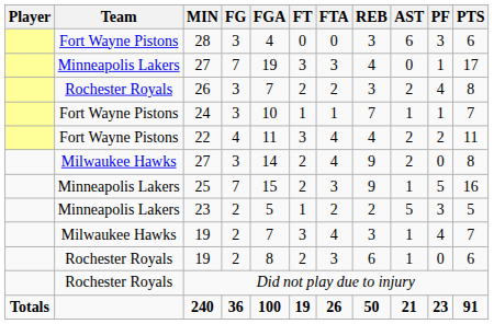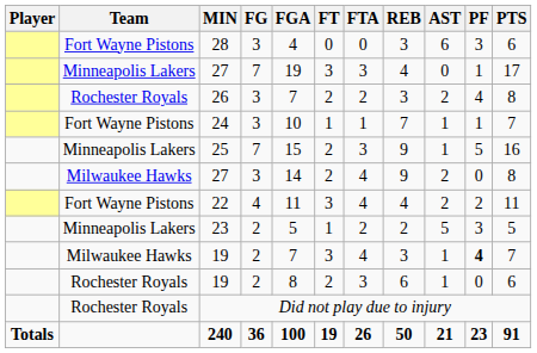 <table class="wikitable sortable">
 <tr>
 <th>Player</th>
 <th>Team</th>
 <th>MIN</th>
 <th>FG</th>
 <th>FGA</th>
 <th>FT</th>
 <th>FTA</th>
 <th>REB</th>
 <th>AST</th>
 <th>PF</th>
 <th>PTS</th>
 </tr>
 <tr>
 <td bgcolor="#FFFF99"></td>
 <td align=center><a href='#'>Fort Wayne Pistons</a></td>
 <td align=center>28</td>
 <td align=center>3</td>
 <td align=center>4</td>
 <td align=center>0</td>
 <td align=center>0</td>
 <td align=center>3</td>
 <td align=center>6</td>
 <td align=center>3</td>
 <td align=center>6</td>
 </tr>
 <tr>
 <td bgcolor="#FFFF99"></td>
 <td align=center><a href='#'>Minneapolis Lakers</a></td>
 <td align=center>27</td>
 <td align=center>7</td>
 <td align=center>19</td>
 <td align=center>3</td>
 <td align=center>3</td>
 <td align=center>4</td>
 <td align=center>0</td>
 <td align=center>1</td>
 <td align=center>17</td>
 </tr>
 <tr>
 <td bgcolor="#FFFF99"></td>
 <td align=center><a href='#'>Rochester Royals</a></td>
 <td align=center>26</td>
 <td align=center>3</td>
 <td align=center>7</td>
 <td align=center>2</td>
 <td align=center>2</td>
 <td align=center>3</td>
 <td align=center>2</td>
 <td align=center>4</td>
 <td align=center>8</td>
 </tr>
 <tr>
 <td bgcolor="#FFFF99"></td>
 <td align=center>Fort Wayne Pistons</td>
 <td align=center>24</td>
 <td align=center>3</td>
 <td align=center>10</td>
 <td align=center>1</td>
 <td align=center>1</td>
 <td align=center>7</td>
 <td align=center>1</td>
 <td align=center>1</td>
 <td align=center>7</td>
 </tr>
 <tr>
-<td bgcolor="#FFFF99"></td>
-<td align=center>Fort Wayne Pistons</td>
-<td align=center>22</td>
-<td align=center>4</td>
-<td align=center>11</td>
+<td></td>
+<td align=center>Minneapolis Lakers</td>
+<td align=center>25</td>
+<td align=center>7</td>
+<td align=center>15</td>
+<td align=center>2</td>
 <td align=center>3</td>
-<td align=center>4</td>
-<td align=center>4</td>
-<td align=center>2</td>
-<td align=center>2</td>
-<td align=center>11</td>
+<td align=center>9</td>
+<td align=center>1</td>
+<td align=center>5</td>
+<td align=center>16</td>
 </tr>
 <tr>
 <td></td>
 <td align=center><a href='#'>Milwaukee Hawks</a></td>
 <td align=center>27</td>
 <td align=center>3</td>
 <td align=center>14</td>
 <td align=center>2</td>
 <td align=center>4</td>
 <td align=center>9</td>
 <td align=center>2</td>
 <td align=center>0</td>
 <td align=center>8</td>
 </tr>
 <tr>
-<td></td>
-<td align=center>Minneapolis Lakers</td>
-<td align=center>25</td>
-<td align=center>7</td>
-<td align=center>15</td>
+<td bgcolor="#FFFF99"></td>
+<td align=center>Fort Wayne Pistons</td>
+<td align=center>22</td>
+<td align=center>4</td>
+<td align=center>11</td>
+<td align=center>3</td>
+<td align=center>4</td>
+<td align=center>4</td>
 <td align=center>2</td>
-<td align=center>3</td>
-<td align=center>9</td>
-<td align=center>1</td>
-<td align=center>5</td>
-<td align=center>16</td>
+<td align=center>2</td>
+<td align=center>11</td>
 </tr>
 <tr>
 <td></td>
 <td align=center>Minneapolis Lakers</td>
 <td align=center>23</td>
 <td align=center>2</td>
 <td align=center>5</td>
 <td align=center>1</td>
 <td align=center>2</td>
 <td align=center>2</td>
 <td align=center>5</td>
 <td align=center>3</td>
 <td align=center>5</td>
 </tr>
 <tr>
 <td></td>
 <td align=center>Milwaukee Hawks</td>
 <td align=center>19</td>
 <td align=center>2</td>
 <td align=center>7</td>
 <td align=center>3</td>
 <td align=center>4</td>
 <td align=center>3</td>
 <td align=center>1</td>
-<td align=center>4</td>
+<td align=center><strong>4</strong></td>
 <td align=center>7</td>
 </tr>
 <tr>
 <td></td>
 <td align=center>Rochester Royals</td>
 <td align=center>19</td>
 <td align=center>2</td>
 <td align=center>8</td>
 <td align=center>2</td>
 <td align=center>3</td>
 <td align=center>6</td>
 <td align=center>1</td>
 <td align=center>0</td>
 <td align=center>6</td>
 </tr>
 <tr>
 <td></td>
 <td align=center>Rochester Royals</td>
 <td align=center colspan=9><em>Did not play due to injury</em></td>
 </tr>
 <tr class="sortbottom">
 <td align=center><strong>Totals</strong></td>
 <td align=center></td>
 <td align=center><strong>240</strong></td>
 <td align=center><strong>36</strong></td>
 <td align=center><strong>100</strong></td>
 <td align=center><strong>19</strong></td>
 <td align=center><strong>26</strong></td>
 <td align=center><strong>50</strong></td>
 <td align=center><strong>21</strong></td>
 <td align=center><strong>23</strong></td>
 <td align=center><strong>91</strong></td>
 </tr>
 </table>
